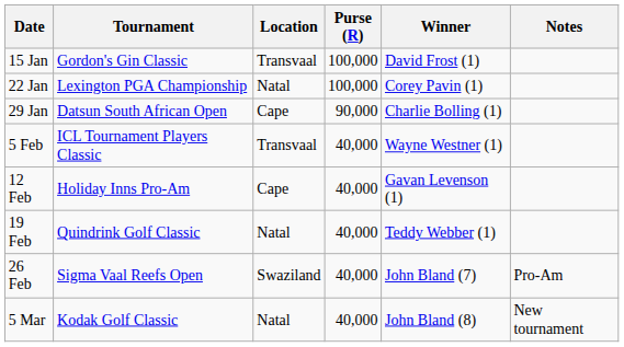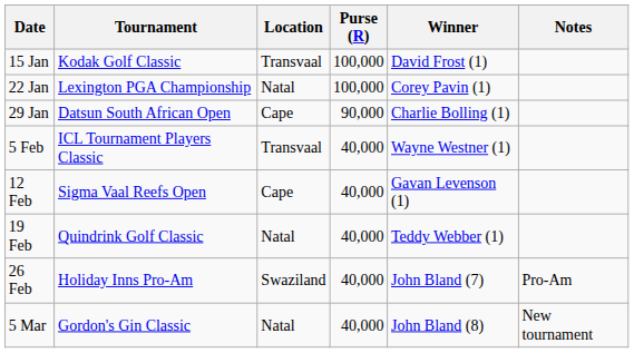 <table class="wikitable" style="font-size:95%">
 <tr>
 <th>Date</th>
 <th>Tournament</th>
 <th>Location</th>
 <th>Purse<br>(<a href='#'>R</a>)</th>
 <th>Winner</th>
 <th>Notes</th>
 </tr>
 <tr>
 <td>15 Jan</td>
-<td><a href='#'>Gordon's Gin Classic</a></td>
+<td><a href='#'>Kodak Golf Classic</a></td>
 <td>Transvaal</td>
 <td align=right>100,000</td>
 <td> <a href='#'>David Frost</a> (1)</td>
 <td></td>
 </tr>
 <tr>
 <td>22 Jan</td>
 <td><a href='#'>Lexington PGA Championship</a></td>
 <td>Natal</td>
 <td align=right>100,000</td>
 <td> <a href='#'>Corey Pavin</a> (1)</td>
 <td></td>
 </tr>
 <tr>
 <td>29 Jan</td>
 <td><a href='#'>Datsun South African Open</a></td>
 <td>Cape</td>
 <td align=right>90,000</td>
 <td> <a href='#'>Charlie Bolling</a> (1)</td>
 <td></td>
 </tr>
 <tr>
 <td>5 Feb</td>
 <td><a href='#'>ICL Tournament Players Classic</a></td>
 <td>Transvaal</td>
 <td align=right>40,000</td>
 <td> <a href='#'>Wayne Westner</a> (1)</td>
 <td></td>
 </tr>
 <tr>
 <td>12 Feb</td>
-<td><a href='#'>Holiday Inns Pro-Am</a></td>
+<td><a href='#'>Sigma Vaal Reefs Open</a></td>
 <td>Cape</td>
 <td align=right>40,000</td>
 <td> <a href='#'>Gavan Levenson</a> (1)</td>
 <td></td>
 </tr>
 <tr>
 <td>19 Feb</td>
 <td><a href='#'>Quindrink Golf Classic</a></td>
 <td>Natal</td>
 <td align=right>40,000</td>
 <td> <a href='#'>Teddy Webber</a> (1)</td>
 <td></td>
 </tr>
 <tr>
 <td>26 Feb</td>
-<td><a href='#'>Sigma Vaal Reefs Open</a></td>
+<td><a href='#'>Holiday Inns Pro-Am</a></td>
 <td>Swaziland</td>
 <td align=right>40,000</td>
 <td> <a href='#'>John Bland</a> (7)</td>
 <td>Pro-Am</td>
 </tr>
 <tr>
 <td>5 Mar</td>
-<td><a href='#'>Kodak Golf Classic</a></td>
+<td><a href='#'>Gordon's Gin Classic</a></td>
 <td>Natal</td>
 <td align=right>40,000</td>
 <td> <a href='#'>John Bland</a> (8)</td>
 <td>New tournament</td>
 </tr>
 </table>
